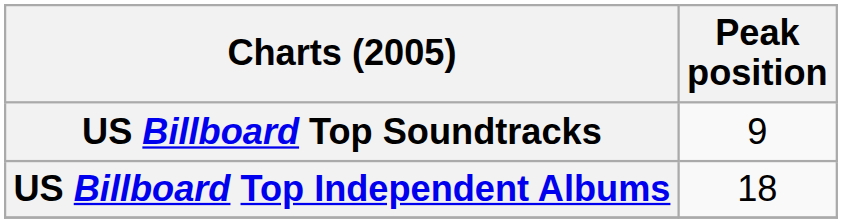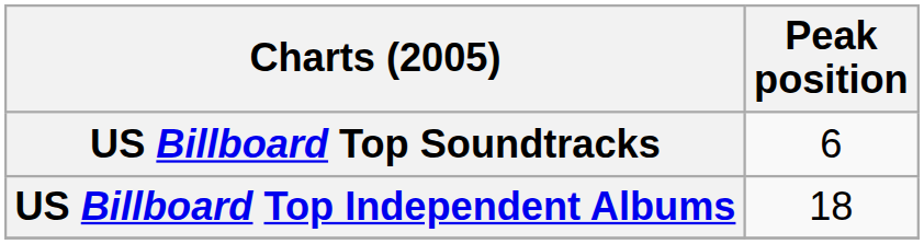 <table class="wikitable sortable plainrowheaders" style="text-align:center;">
 <tr>
 <th scope="col">Charts (2005)</th>
 <th scope="col">Peak<br>position</th>
 </tr>
 <tr>
 <th scope="row">US <em><a href='#'>Billboard</a></em> Top Soundtracks</th>
-<td>9</td>
+<td>6</td>
 </tr>
 <tr>
 <th scope="row">US <em><a href='#'>Billboard</a></em> <a href='#'>Top Independent Albums</a></th>
 <td>18</td>
 </tr>
 <tr>
 </tr>
 </table>
